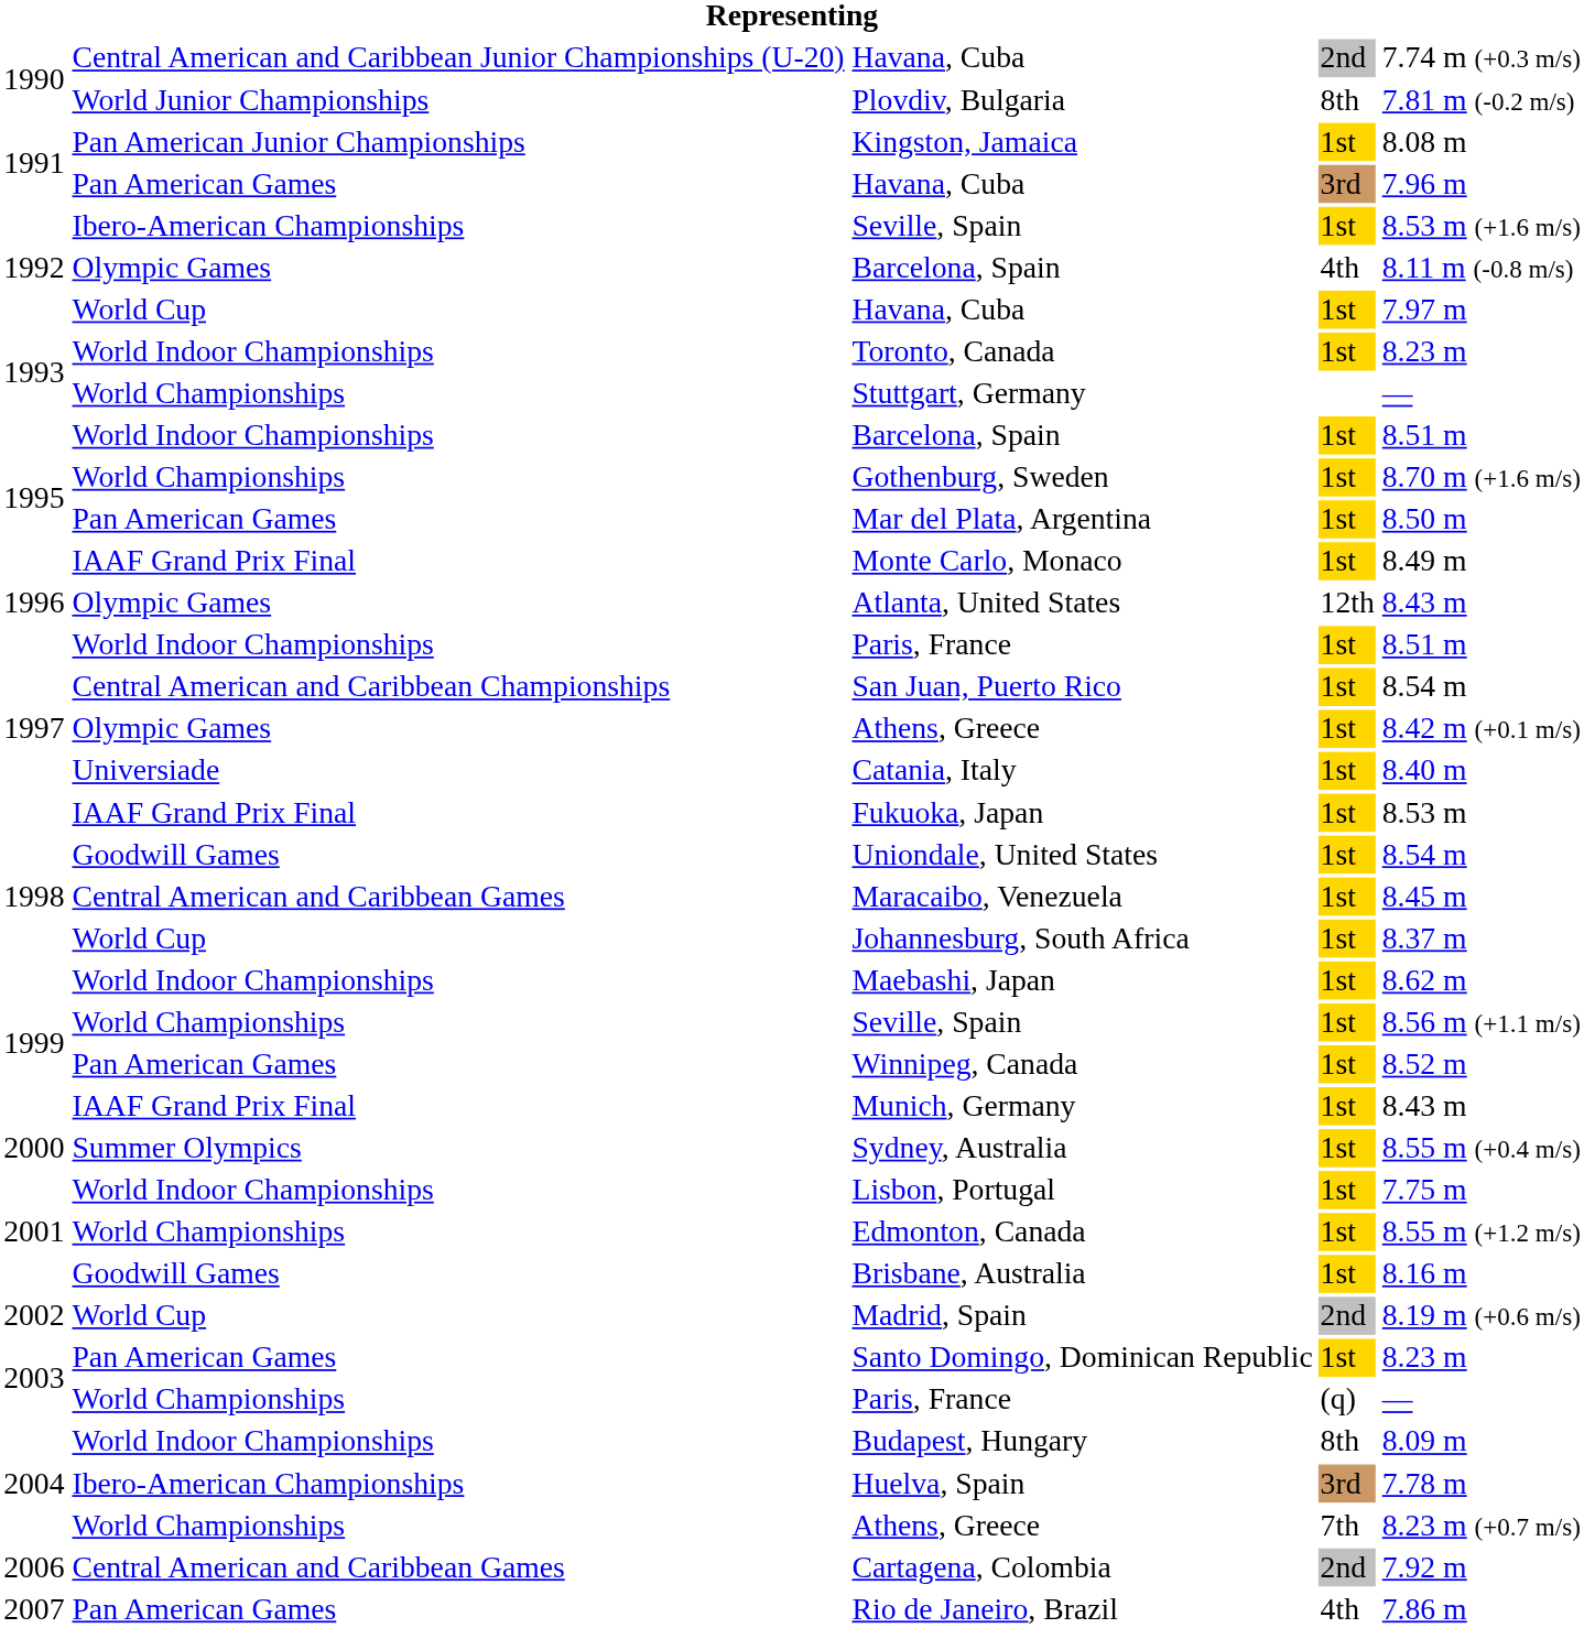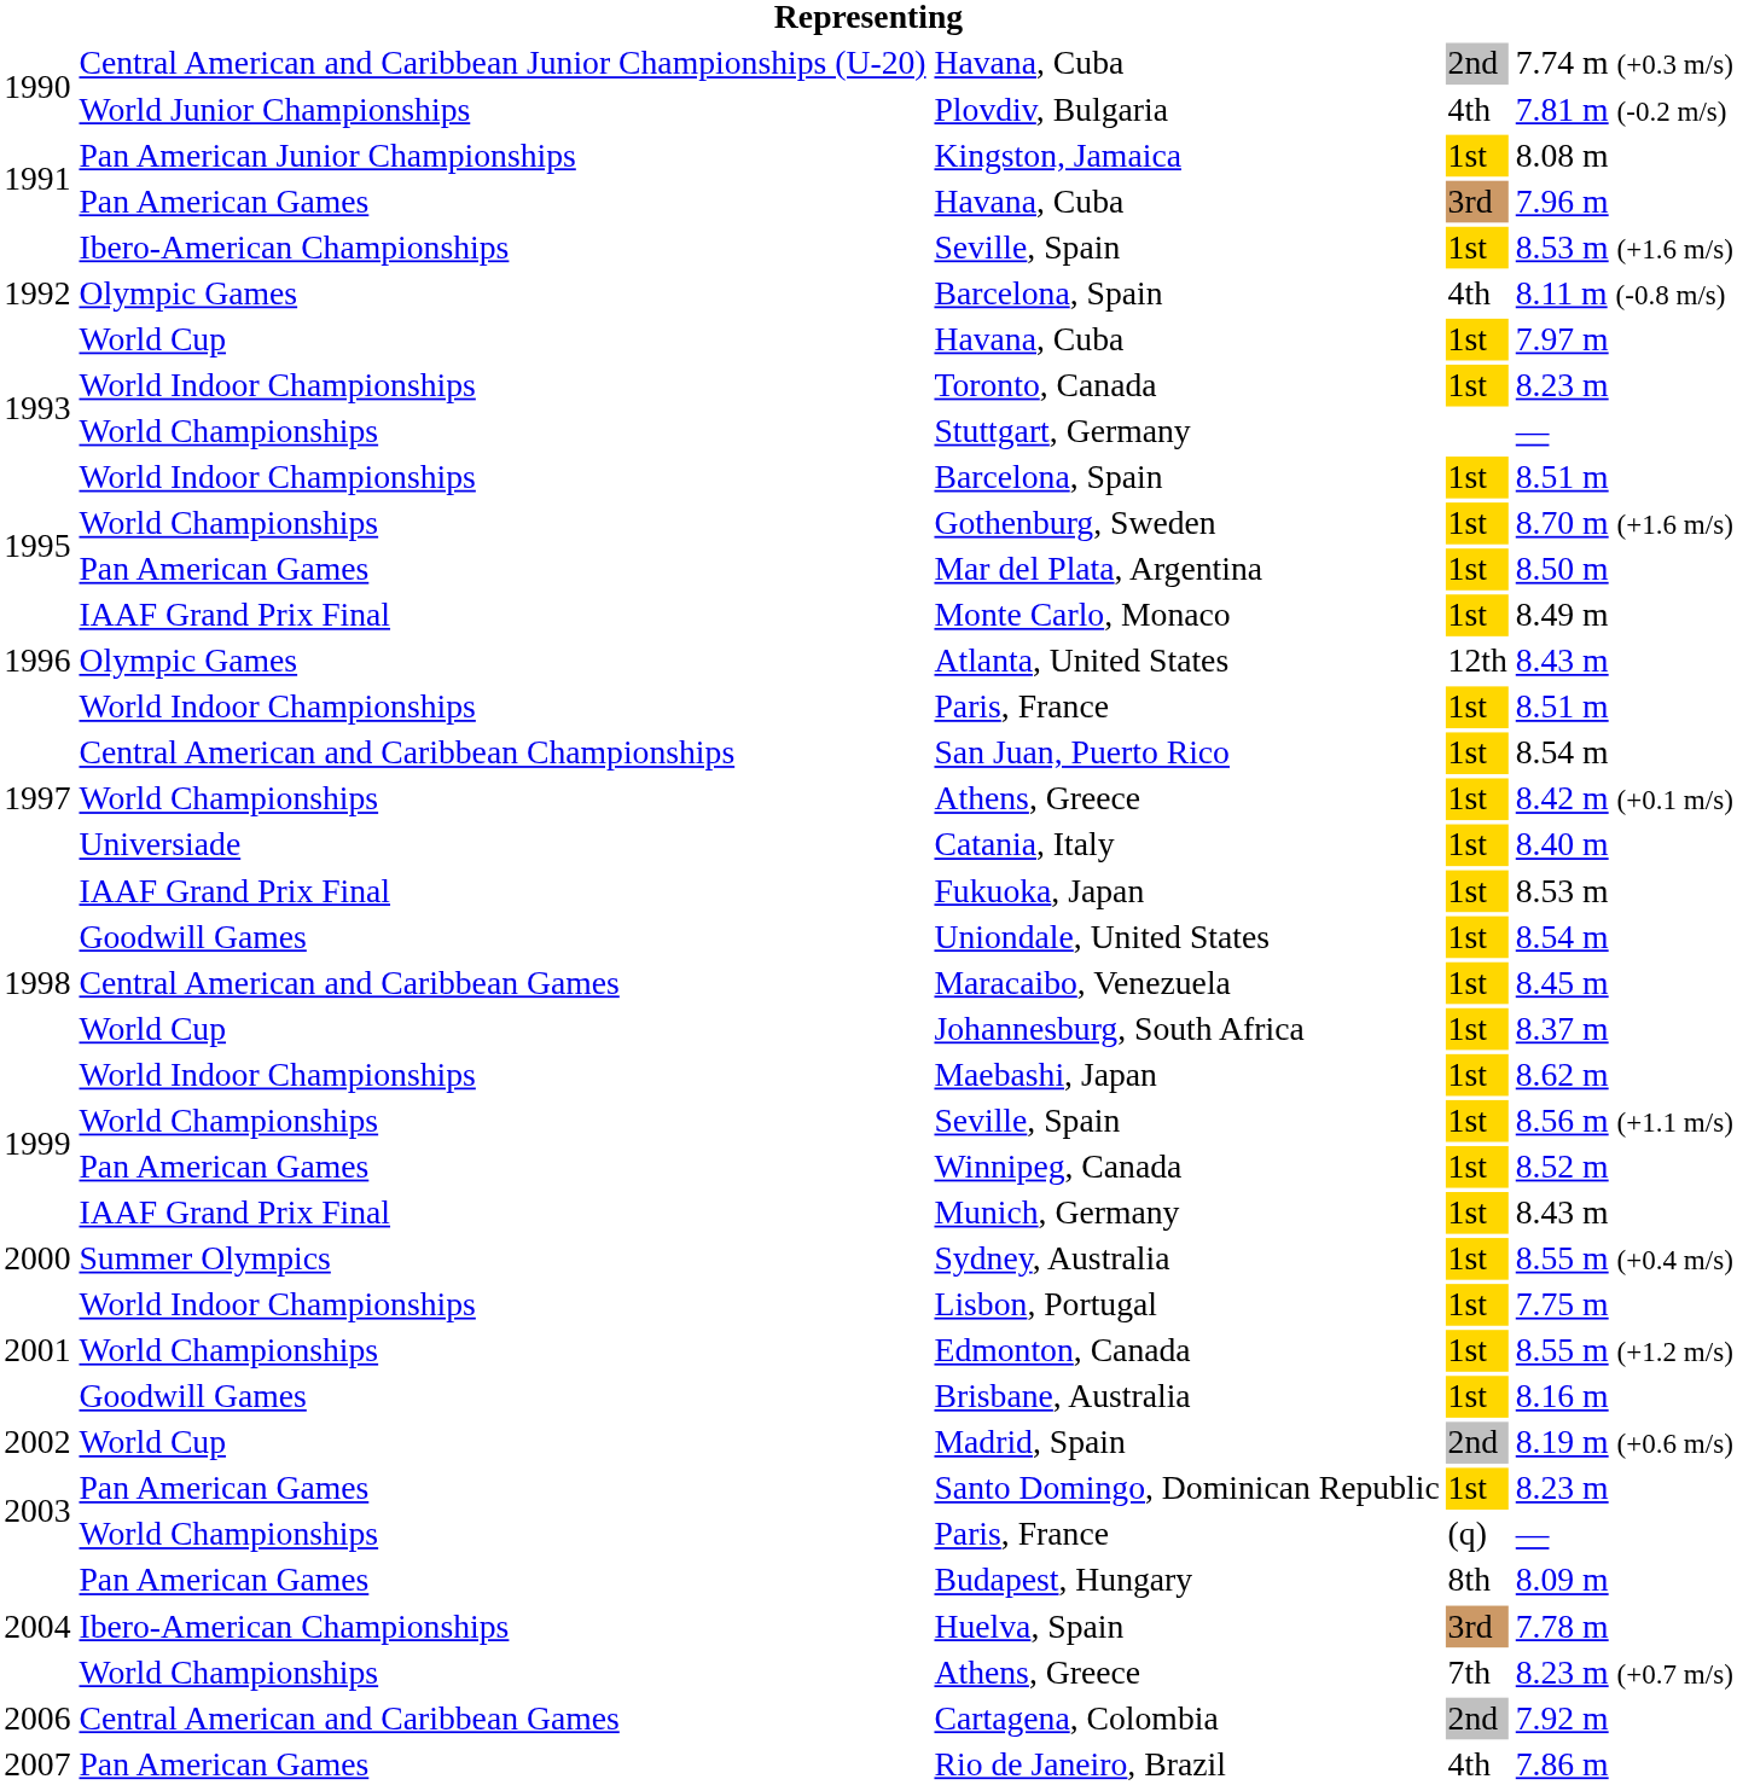 <table>
 <tr>
 <th colspan="6">Representing </th>
 </tr>
 <tr>
 <td rowspan=2>1990</td>
 <td><a href='#'>Central American and Caribbean Junior Championships (U-20)</a></td>
 <td><a href='#'>Havana</a>, Cuba</td>
 <td bgcolor=silver>2nd</td>
 <td>7.74 m <small>(+0.3 m/s)</small></td>
 </tr>
 <tr>
 <td><a href='#'>World Junior Championships</a></td>
 <td><a href='#'>Plovdiv</a>, Bulgaria</td>
-<td>8th</td>
+<td>4th</td>
 <td><a href='#'>7.81 m</a>  <small>(-0.2 m/s)</small></td>
 </tr>
 <tr>
 <td rowspan=2>1991</td>
 <td><a href='#'>Pan American Junior Championships</a></td>
 <td><a href='#'>Kingston, Jamaica</a></td>
 <td bgcolor=gold>1st</td>
 <td>8.08 m</td>
 </tr>
 <tr>
 <td><a href='#'>Pan American Games</a></td>
 <td><a href='#'>Havana</a>, Cuba</td>
 <td bgcolor=cc9966>3rd</td>
 <td><a href='#'>7.96 m</a></td>
 </tr>
 <tr>
 <td rowspan=3>1992</td>
 <td><a href='#'>Ibero-American Championships</a></td>
 <td><a href='#'>Seville</a>, Spain</td>
 <td bgcolor=gold>1st</td>
 <td><a href='#'>8.53 m</a>  <small>(+1.6 m/s)</small></td>
 </tr>
 <tr>
 <td><a href='#'>Olympic Games</a></td>
 <td><a href='#'>Barcelona</a>, Spain</td>
 <td>4th</td>
 <td><a href='#'>8.11 m</a> <small>(-0.8 m/s)</small></td>
 </tr>
 <tr>
 <td><a href='#'>World Cup</a></td>
 <td><a href='#'>Havana</a>, Cuba</td>
 <td bgcolor="gold">1st</td>
 <td><a href='#'>7.97 m</a></td>
 </tr>
 <tr>
 <td rowspan=2>1993</td>
 <td><a href='#'>World Indoor Championships</a></td>
 <td><a href='#'>Toronto</a>, Canada</td>
 <td bgcolor="gold">1st</td>
 <td><a href='#'>8.23 m</a></td>
 </tr>
 <tr>
 <td><a href='#'>World Championships</a></td>
 <td><a href='#'>Stuttgart</a>, Germany</td>
 <td></td>
 <td><a href='#'>—</a></td>
 </tr>
 <tr>
 <td rowspan=4>1995</td>
 <td><a href='#'>World Indoor Championships</a></td>
 <td><a href='#'>Barcelona</a>, Spain</td>
 <td bgcolor="gold">1st</td>
 <td><a href='#'>8.51 m</a> </td>
 </tr>
 <tr>
 <td><a href='#'>World Championships</a></td>
 <td><a href='#'>Gothenburg</a>, Sweden</td>
 <td bgcolor="gold">1st</td>
 <td><a href='#'>8.70 m</a> <small>(+1.6 m/s)</small></td>
 </tr>
 <tr>
 <td><a href='#'>Pan American Games</a></td>
 <td><a href='#'>Mar del Plata</a>, Argentina</td>
 <td bgcolor="gold">1st</td>
 <td><a href='#'>8.50 m</a></td>
 </tr>
 <tr>
 <td><a href='#'>IAAF Grand Prix Final</a></td>
 <td><a href='#'>Monte Carlo</a>, Monaco</td>
 <td bgcolor=gold>1st</td>
 <td>8.49 m</td>
 </tr>
 <tr>
 <td>1996</td>
 <td><a href='#'>Olympic Games</a></td>
 <td><a href='#'>Atlanta</a>, United States</td>
 <td>12th</td>
 <td><a href='#'>8.43 m</a></td>
 </tr>
 <tr>
 <td rowspan=5>1997</td>
 <td><a href='#'>World Indoor Championships</a></td>
 <td><a href='#'>Paris</a>, France</td>
 <td bgcolor="gold">1st</td>
 <td><a href='#'>8.51 m</a> </td>
 </tr>
 <tr>
 <td><a href='#'>Central American and Caribbean Championships</a></td>
 <td><a href='#'>San Juan, Puerto Rico</a></td>
 <td bgcolor=gold>1st</td>
 <td>8.54 m </td>
 </tr>
 <tr>
-<td><a href='#'>Olympic Games</a></td>
+<td><a href='#'>World Championships</a></td>
 <td><a href='#'>Athens</a>, Greece</td>
 <td bgcolor="gold">1st</td>
 <td><a href='#'>8.42 m</a> <small>(+0.1 m/s)</small></td>
 </tr>
 <tr>
 <td><a href='#'>Universiade</a></td>
 <td><a href='#'>Catania</a>, Italy</td>
 <td bgcolor="gold">1st</td>
 <td><a href='#'>8.40 m</a> </td>
 </tr>
 <tr>
 <td><a href='#'>IAAF Grand Prix Final</a></td>
 <td><a href='#'>Fukuoka</a>, Japan</td>
 <td bgcolor="gold">1st</td>
 <td>8.53 m</td>
 </tr>
 <tr>
 <td rowspan=3>1998</td>
 <td><a href='#'>Goodwill Games</a></td>
 <td><a href='#'>Uniondale</a>, United States</td>
 <td bgcolor=gold>1st</td>
 <td><a href='#'>8.54 m</a></td>
 </tr>
 <tr>
 <td><a href='#'>Central American and Caribbean Games</a></td>
 <td><a href='#'>Maracaibo</a>, Venezuela</td>
 <td bgcolor="gold">1st</td>
 <td><a href='#'>8.45 m</a> </td>
 </tr>
 <tr>
 <td><a href='#'>World Cup</a></td>
 <td><a href='#'>Johannesburg</a>, South Africa</td>
 <td bgcolor="gold">1st</td>
 <td><a href='#'>8.37 m</a></td>
 </tr>
 <tr>
 <td rowspan=4>1999</td>
 <td><a href='#'>World Indoor Championships</a></td>
 <td><a href='#'>Maebashi</a>, Japan</td>
 <td bgcolor="gold">1st</td>
 <td><a href='#'>8.62 m</a> </td>
 </tr>
 <tr>
 <td><a href='#'>World Championships</a></td>
 <td><a href='#'>Seville</a>, Spain</td>
 <td bgcolor="gold">1st</td>
 <td><a href='#'>8.56 m</a> <small>(+1.1 m/s)</small></td>
 </tr>
 <tr>
 <td><a href='#'>Pan American Games</a></td>
 <td><a href='#'>Winnipeg</a>, Canada</td>
 <td bgcolor="gold">1st</td>
 <td><a href='#'>8.52 m</a></td>
 </tr>
 <tr>
 <td><a href='#'>IAAF Grand Prix Final</a></td>
 <td><a href='#'>Munich</a>, Germany</td>
 <td bgcolor=gold>1st</td>
 <td>8.43 m</td>
 </tr>
 <tr>
 <td>2000</td>
 <td><a href='#'>Summer Olympics</a></td>
 <td><a href='#'>Sydney</a>, Australia</td>
 <td bgcolor="gold">1st</td>
 <td><a href='#'>8.55 m</a> <small>(+0.4 m/s)</small></td>
 </tr>
 <tr>
 <td rowspan=3>2001</td>
 <td><a href='#'>World Indoor Championships</a></td>
 <td><a href='#'>Lisbon</a>, Portugal</td>
 <td bgcolor="gold">1st</td>
 <td><a href='#'>7.75 m</a></td>
 </tr>
 <tr>
 <td><a href='#'>World Championships</a></td>
 <td><a href='#'>Edmonton</a>, Canada</td>
 <td bgcolor="gold">1st</td>
 <td><a href='#'>8.55 m</a> <small>(+1.2 m/s)</small></td>
 </tr>
 <tr>
 <td><a href='#'>Goodwill Games</a></td>
 <td><a href='#'>Brisbane</a>, Australia</td>
 <td bgcolor="gold">1st</td>
 <td><a href='#'>8.16 m</a></td>
 </tr>
 <tr>
 <td>2002</td>
 <td><a href='#'>World Cup</a></td>
 <td><a href='#'>Madrid</a>, Spain</td>
 <td bgcolor=silver>2nd</td>
 <td><a href='#'>8.19 m</a> <small>(+0.6 m/s)</small></td>
 </tr>
 <tr>
 <td rowspan=2>2003</td>
 <td><a href='#'>Pan American Games</a></td>
 <td><a href='#'>Santo Domingo</a>, Dominican Republic</td>
 <td bgcolor="gold">1st</td>
 <td><a href='#'>8.23 m</a></td>
 </tr>
 <tr>
 <td><a href='#'>World Championships</a></td>
 <td><a href='#'>Paris</a>, France</td>
 <td> (q)</td>
 <td><a href='#'>—</a></td>
 </tr>
 <tr>
 <td rowspan=3>2004</td>
-<td><a href='#'>World Indoor Championships</a></td>
+<td><a href='#'>Pan American Games</a></td>
 <td><a href='#'>Budapest</a>, Hungary</td>
 <td>8th</td>
 <td><a href='#'>8.09 m</a></td>
 </tr>
 <tr>
 <td><a href='#'>Ibero-American Championships</a></td>
 <td><a href='#'>Huelva</a>, Spain</td>
 <td bgcolor=cc9966>3rd</td>
 <td><a href='#'>7.78 m</a></td>
 </tr>
 <tr>
 <td><a href='#'>World Championships</a></td>
 <td><a href='#'>Athens</a>, Greece</td>
 <td>7th</td>
 <td><a href='#'>8.23 m</a> <small>(+0.7 m/s)</small></td>
 </tr>
 <tr>
 <td>2006</td>
 <td><a href='#'>Central American and Caribbean Games</a></td>
 <td><a href='#'>Cartagena</a>, Colombia</td>
 <td bgcolor=silver>2nd</td>
 <td><a href='#'>7.92 m</a></td>
 </tr>
 <tr>
 <td>2007</td>
 <td><a href='#'>Pan American Games</a></td>
 <td><a href='#'>Rio de Janeiro</a>, Brazil</td>
 <td>4th</td>
 <td><a href='#'>7.86 m</a></td>
 </tr>
 </table>
